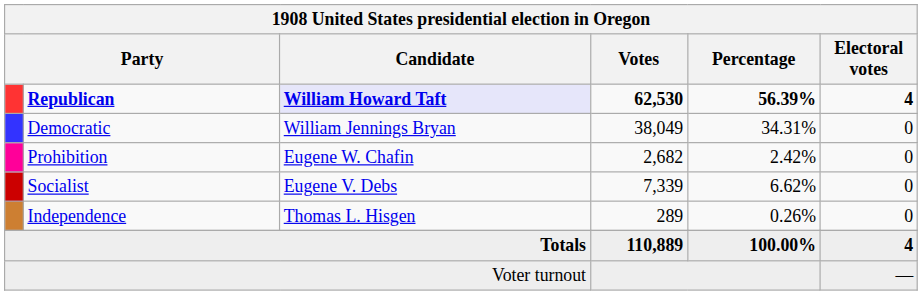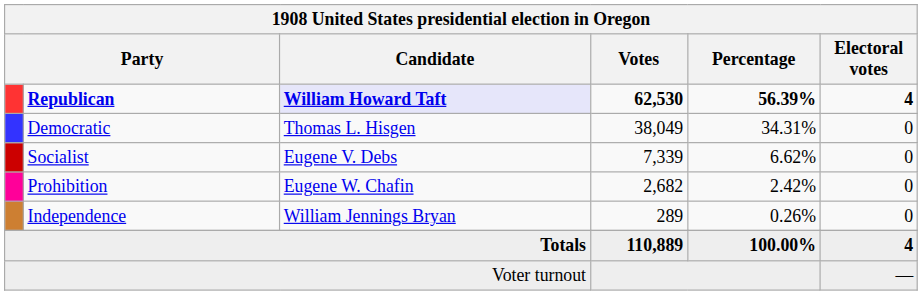 <table class="wikitable" style="font-size: 95%;">
 <tr>
 <th colspan="6">1908 United States presidential election in Oregon</th>
 </tr>
 <tr>
 <th colspan="2" style="width: 15em">Party</th>
 <th style="width: 17em">Candidate</th>
 <th style="width: 5em">Votes</th>
 <th style="width: 7em">Percentage</th>
 <th style="width: 5em">Electoral votes</th>
 </tr>
 <tr>
 <th style="background-color:#FF3333; width: 3px"></th>
 <td style="width: 130px"><strong><a href='#'>Republican</a></strong></td>
 <td style="background: lavender;"><strong><a href='#'>William Howard Taft</a></strong></td>
 <td align="right"><strong>62,530</strong></td>
 <td align="right"><strong>56.39%</strong></td>
 <td align="right"><strong>4</strong></td>
 </tr>
 <tr>
 <th style="background-color:#3333FF; width: 3px"></th>
 <td style="width: 130px"><a href='#'>Democratic</a></td>
-<td><a href='#'>William Jennings Bryan</a></td>
+<td><a href='#'>Thomas L. Hisgen</a></td>
 <td align="right">38,049</td>
 <td align="right">34.31%</td>
+<td align="right">0</td>
+</tr>
+<tr>
+<th style="background-color:#c00; width: 3px"></th>
+<td style="width: 130px"><a href='#'>Socialist</a></td>
+<td><a href='#'>Eugene V. Debs</a></td>
+<td align="right">7,339</td>
+<td align="right">6.62%</td>
 <td align="right">0</td>
 </tr>
 <tr>
 <th style="background-color:#f09; width: 3px"></th>
 <td style="width: 130px"><a href='#'>Prohibition</a></td>
 <td><a href='#'>Eugene W. Chafin</a></td>
 <td align="right">2,682</td>
 <td align="right">2.42%</td>
 <td align="right">0</td>
 </tr>
 <tr>
-<th style="background-color:#c00; width: 3px"></th>
-<td style="width: 130px"><a href='#'>Socialist</a></td>
-<td><a href='#'>Eugene V. Debs</a></td>
-<td align="right">7,339</td>
-<td align="right">6.62%</td>
-<td align="right">0</td>
-</tr>
-<tr>
 <th style="background-color:#CD7F32; width: 3px"></th>
 <td style="width: 130px"><a href='#'>Independence</a></td>
-<td><a href='#'>Thomas L. Hisgen</a></td>
+<td><a href='#'>William Jennings Bryan</a></td>
 <td align="right">289</td>
 <td align="right">0.26%</td>
 <td align="right">0</td>
 </tr>
 <tr>
 </tr>
 <tr bgcolor="#EEEEEE">
 <td colspan="3" align="right"><strong>Totals</strong></td>
 <td align="right"><strong>110,889</strong></td>
 <td align="right"><strong>100.00%</strong></td>
 <td align="right"><strong>4</strong></td>
 </tr>
 <tr bgcolor="#EEEEEE">
 <td colspan="3" align="right">Voter turnout</td>
 <td colspan="2" align="right"></td>
 <td align="right">—</td>
 </tr>
 </table>
